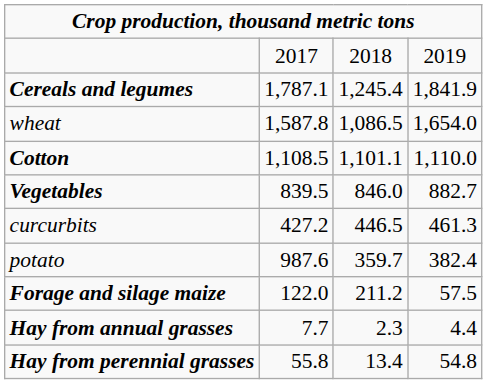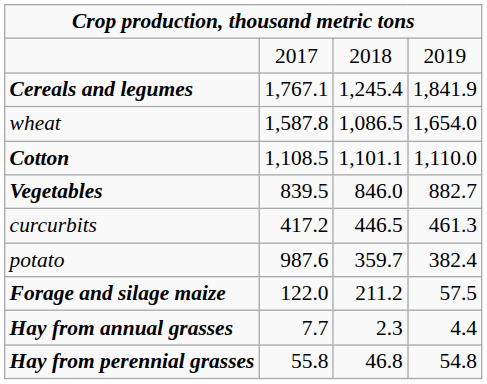 <table class="wikitable">
 <tr>
 <td colspan="4" align="center"><strong><em>Crop production, thousand  metric tons</em></strong></td>
 </tr>
 <tr>
 <td></td>
 <td align="center">2017</td>
 <td align="center">2018</td>
 <td align="center">2019</td>
 </tr>
 <tr>
 <td><strong><em>Cereals and legumes</em></strong></td>
-<td align="right">1,787.1</td>
+<td align="right">1,767.1</td>
 <td align="right">1,245.4</td>
 <td align="right">1,841.9</td>
 </tr>
 <tr>
 <td><em>wheat</em></td>
 <td align="right">1,587.8</td>
 <td align="right">1,086.5</td>
 <td align="right">1,654.0</td>
 </tr>
 <tr>
 <td><strong><em>Cotton</em></strong></td>
 <td align="right">1,108.5</td>
 <td align="right">1,101.1</td>
 <td align="right">1,110.0</td>
 </tr>
 <tr>
 <td><strong><em>Vegetables</em></strong></td>
 <td align="right">839.5</td>
 <td align="right">846.0</td>
 <td align="right">882.7</td>
 </tr>
 <tr>
 <td><em>curcurbits</em></td>
-<td align="right">427.2</td>
+<td align="right">417.2</td>
 <td align="right">446.5</td>
 <td align="right">461.3</td>
 </tr>
 <tr>
 <td><em>potato</em></td>
 <td align="right">987.6</td>
 <td align="right">359.7</td>
 <td align="right">382.4</td>
 </tr>
 <tr>
 <td><strong><em>Forage and silage maize</em></strong></td>
 <td align="right">122.0</td>
 <td align="right">211.2</td>
 <td align="right">57.5</td>
 </tr>
 <tr>
 <td><strong><em>Hay from annual grasses</em></strong></td>
 <td align="right">7.7</td>
 <td align="right">2.3</td>
 <td align="right">4.4</td>
 </tr>
 <tr>
 <td><strong><em>Hay from perennial grasses</em></strong></td>
 <td align="right">55.8</td>
-<td align="right">13.4</td>
+<td align="right">46.8</td>
 <td align="right">54.8</td>
 </tr>
 </table>
